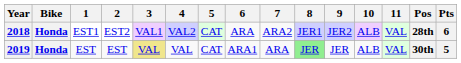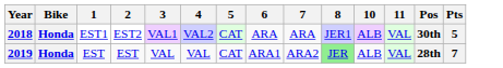 <table class="wikitable" style="text-align:center;">
 <tr>
 <th>Year</th>
 <th>Bike</th>
 <th>1</th>
 <th>2</th>
 <th>3</th>
 <th>4</th>
 <th>5</th>
 <th>6</th>
 <th>7</th>
 <th>8</th>
-<th>9</th>
 <th>10</th>
 <th>11</th>
 <th>Pos</th>
 <th>Pts</th>
 </tr>
 <tr>
 <th><a href='#'>2018</a></th>
 <th><a href='#'>Honda</a></th>
 <td style="background:#ffffff;"><a href='#'>EST1</a><br></td>
 <td style="background:#ffffff;"><a href='#'>EST2</a><br></td>
 <td style="background:#efcfff;"><a href='#'>VAL1</a><br></td>
 <td style="background:#cfcfff;"><a href='#'>VAL2</a><br></td>
 <td style="background:#dfffdf;"><a href='#'>CAT</a><br></td>
 <td><a href='#'>ARA</a></td>
-<td><a href='#'>ARA2</a></td>
+<td><a href='#'>ARA</a></td>
 <td style="background:#cfcfff;"><a href='#'>JER1</a><br></td>
-<td style="background:#cfcfff;"><a href='#'>JER2</a><br></td>
 <td style="background:#efcfff;"><a href='#'>ALB</a><br></td>
 <td style="background:#dfffdf;"><a href='#'>VAL</a><br></td>
-<th>28th</th>
-<th>6</th>
+<th>30th</th>
+<th>5</th>
 </tr>
 <tr>
 <th><a href='#'>2019</a></th>
 <th><a href='#'>Honda</a></th>
 <td><a href='#'>EST</a></td>
 <td><a href='#'>EST</a></td>
-<td style="background: khaki;"><a href='#'>VAL</a></td>
+<td><a href='#'>VAL</a></td>
 <td><a href='#'>VAL</a></td>
 <td><a href='#'>CAT</a></td>
 <td><a href='#'>ARA1</a></td>
-<td><a href='#'>ARA</a></td>
+<td><a href='#'>ARA2</a></td>
 <td style="background: lightgreen;"><a href='#'>JER</a></td>
-<td><a href='#'>JER</a></td>
 <td><a href='#'>ALB</a></td>
 <td style="background:#DFFFDF;"><a href='#'>VAL</a><br></td>
-<th>30th</th>
-<th>5</th>
+<th>28th</th>
+<th>7</th>
 </tr>
 </table>
